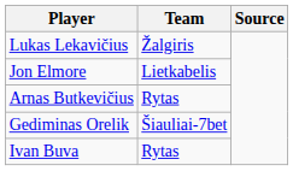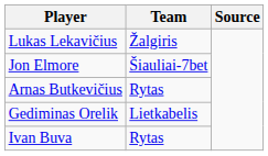 <table class="wikitable" style="text-align: center">
 <tr>
 <th align="center">Player</th>
 <th align="center">Team</th>
 <th align="center">Source</th>
 </tr>
 <tr>
 <td align=left> <a href='#'>Lukas Lekavičius</a></td>
 <td align=left><a href='#'>Žalgiris</a></td>
 <td rowspan=5 style="text-align:center"></td>
 </tr>
 <tr>
 <td align=left> <a href='#'>Jon Elmore</a></td>
-<td align=left><a href='#'>Lietkabelis</a></td>
+<td align=left><a href='#'>Šiauliai-7bet</a></td>
 </tr>
 <tr>
 <td align=left> <a href='#'>Arnas Butkevičius</a></td>
 <td align=left><a href='#'>Rytas</a></td>
 </tr>
 <tr>
 <td align=left> <a href='#'>Gediminas Orelik</a></td>
-<td align=left><a href='#'>Šiauliai-7bet</a></td>
+<td align=left><a href='#'>Lietkabelis</a></td>
 </tr>
 <tr>
 <td align=left> <a href='#'>Ivan Buva</a></td>
 <td align=left><a href='#'>Rytas</a></td>
 </tr>
 </table>
